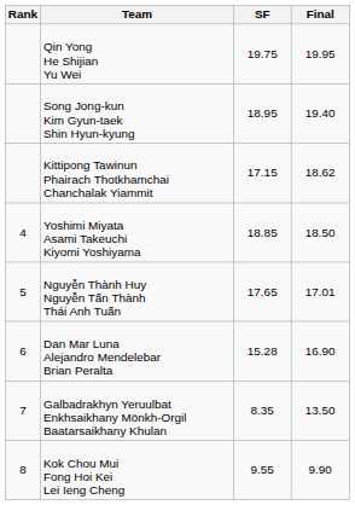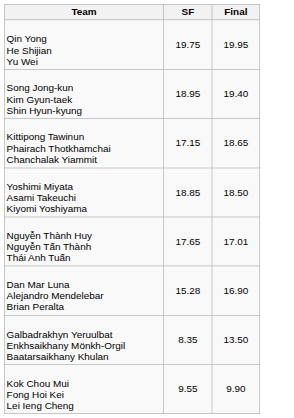 <table class=wikitable style="text-align:center">
 <tr>
-<th width=40>Rank</th>
 <th width=250>Team</th>
 <th width=70>SF</th>
 <th width=70>Final</th>
 </tr>
 <tr>
-<td></td>
 <td align=left><br>Qin Yong<br>He Shijian<br>Yu Wei</td>
 <td>19.75</td>
 <td>19.95</td>
 </tr>
 <tr>
-<td></td>
 <td align=left><br>Song Jong-kun<br>Kim Gyun-taek<br>Shin Hyun-kyung</td>
 <td>18.95</td>
 <td>19.40</td>
 </tr>
 <tr>
-<td></td>
 <td align=left><br>Kittipong Tawinun<br>Phairach Thotkhamchai<br>Chanchalak Yiammit</td>
 <td>17.15</td>
-<td>18.62</td>
+<td>18.65</td>
 </tr>
 <tr>
-<td>4</td>
 <td align=left><br>Yoshimi Miyata<br>Asami Takeuchi<br>Kiyomi Yoshiyama</td>
 <td>18.85</td>
 <td>18.50</td>
 </tr>
 <tr>
-<td>5</td>
 <td align=left><br>Nguyễn Thành Huy<br>Nguyễn Tấn Thành<br>Thái Anh Tuấn</td>
 <td>17.65</td>
 <td>17.01</td>
 </tr>
 <tr>
-<td>6</td>
 <td align=left><br>Dan Mar Luna<br>Alejandro Mendelebar<br>Brian Peralta</td>
 <td>15.28</td>
 <td>16.90</td>
 </tr>
 <tr>
-<td>7</td>
 <td align=left><br>Galbadrakhyn Yeruulbat<br>Enkhsaikhany Mönkh-Orgil<br>Baatarsaikhany Khulan</td>
 <td>8.35</td>
 <td>13.50</td>
 </tr>
 <tr>
-<td>8</td>
 <td align=left><br>Kok Chou Mui<br>Fong Hoi Kei<br>Lei Ieng Cheng</td>
 <td>9.55</td>
 <td>9.90</td>
 </tr>
 </table>
